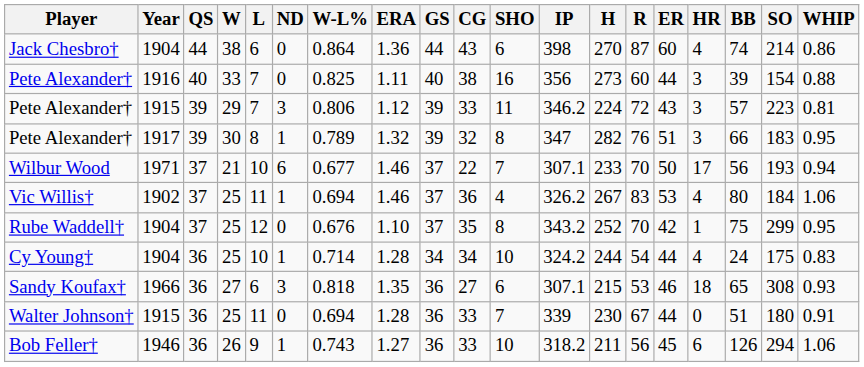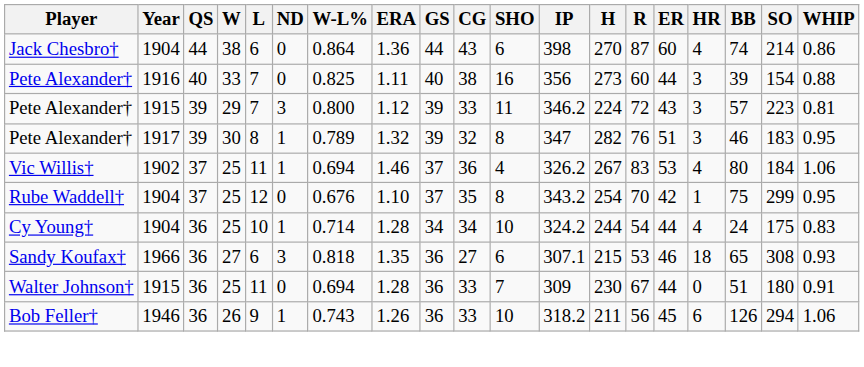 <table class="wikitable sortable">
 <tr>
 <th>Player</th>
 <th>Year</th>
 <th>QS</th>
 <th>W</th>
 <th>L</th>
 <th>ND</th>
 <th>W-L%</th>
 <th>ERA</th>
 <th>GS</th>
 <th>CG</th>
 <th>SHO</th>
 <th>IP</th>
 <th>H</th>
 <th>R</th>
 <th>ER</th>
 <th>HR</th>
 <th>BB</th>
 <th>SO</th>
 <th>WHIP</th>
 </tr>
 <tr>
 <td><a href='#'>Jack Chesbro†</a></td>
 <td>1904</td>
 <td>44</td>
 <td>38</td>
 <td>6</td>
 <td>0</td>
 <td>0.864</td>
 <td>1.36</td>
 <td>44</td>
 <td>43</td>
 <td>6</td>
 <td>398</td>
 <td>270</td>
 <td>87</td>
 <td>60</td>
 <td>4</td>
 <td>74</td>
 <td>214</td>
 <td>0.86</td>
 </tr>
 <tr>
 <td><a href='#'>Pete Alexander†</a></td>
 <td>1916</td>
 <td>40</td>
 <td>33</td>
 <td>7</td>
 <td>0</td>
 <td>0.825</td>
 <td>1.11</td>
 <td>40</td>
 <td>38</td>
 <td>16</td>
 <td>356</td>
 <td>273</td>
 <td>60</td>
 <td>44</td>
 <td>3</td>
 <td>39</td>
 <td>154</td>
 <td>0.88</td>
 </tr>
 <tr>
 <td>Pete Alexander†</td>
 <td>1915</td>
 <td>39</td>
 <td>29</td>
 <td>7</td>
 <td>3</td>
-<td>0.806</td>
+<td>0.800</td>
 <td>1.12</td>
 <td>39</td>
 <td>33</td>
 <td>11</td>
 <td>346.2</td>
 <td>224</td>
 <td>72</td>
 <td>43</td>
 <td>3</td>
 <td>57</td>
 <td>223</td>
 <td>0.81</td>
 </tr>
 <tr>
 <td>Pete Alexander†</td>
 <td>1917</td>
 <td>39</td>
 <td>30</td>
 <td>8</td>
 <td>1</td>
 <td>0.789</td>
 <td>1.32</td>
 <td>39</td>
 <td>32</td>
 <td>8</td>
 <td>347</td>
 <td>282</td>
 <td>76</td>
 <td>51</td>
 <td>3</td>
-<td>66</td>
+<td>46</td>
 <td>183</td>
 <td>0.95</td>
-</tr>
-<tr>
-<td><a href='#'>Wilbur Wood</a></td>
-<td>1971</td>
-<td>37</td>
-<td>21</td>
-<td>10</td>
-<td>6</td>
-<td>0.677</td>
-<td>1.46</td>
-<td>37</td>
-<td>22</td>
-<td>7</td>
-<td>307.1</td>
-<td>233</td>
-<td>70</td>
-<td>50</td>
-<td>17</td>
-<td>56</td>
-<td>193</td>
-<td>0.94</td>
 </tr>
 <tr>
 <td><a href='#'>Vic Willis†</a></td>
 <td>1902</td>
 <td>37</td>
 <td>25</td>
 <td>11</td>
 <td>1</td>
 <td>0.694</td>
 <td>1.46</td>
 <td>37</td>
 <td>36</td>
 <td>4</td>
 <td>326.2</td>
 <td>267</td>
 <td>83</td>
 <td>53</td>
 <td>4</td>
 <td>80</td>
 <td>184</td>
 <td>1.06</td>
 </tr>
 <tr>
 <td><a href='#'>Rube Waddell†</a></td>
 <td>1904</td>
 <td>37</td>
 <td>25</td>
 <td>12</td>
 <td>0</td>
 <td>0.676</td>
 <td>1.10</td>
 <td>37</td>
 <td>35</td>
 <td>8</td>
 <td>343.2</td>
-<td>252</td>
+<td>254</td>
 <td>70</td>
 <td>42</td>
 <td>1</td>
 <td>75</td>
 <td>299</td>
 <td>0.95</td>
 </tr>
 <tr>
 <td><a href='#'>Cy Young†</a></td>
 <td>1904</td>
 <td>36</td>
 <td>25</td>
 <td>10</td>
 <td>1</td>
 <td>0.714</td>
 <td>1.28</td>
 <td>34</td>
 <td>34</td>
 <td>10</td>
 <td>324.2</td>
 <td>244</td>
 <td>54</td>
 <td>44</td>
 <td>4</td>
 <td>24</td>
 <td>175</td>
 <td>0.83</td>
 </tr>
 <tr>
 <td><a href='#'>Sandy Koufax†</a></td>
 <td>1966</td>
 <td>36</td>
 <td>27</td>
 <td>6</td>
 <td>3</td>
 <td>0.818</td>
 <td>1.35</td>
 <td>36</td>
 <td>27</td>
 <td>6</td>
 <td>307.1</td>
 <td>215</td>
 <td>53</td>
 <td>46</td>
 <td>18</td>
 <td>65</td>
 <td>308</td>
 <td>0.93</td>
 </tr>
 <tr>
 <td><a href='#'>Walter Johnson†</a></td>
 <td>1915</td>
 <td>36</td>
 <td>25</td>
 <td>11</td>
 <td>0</td>
 <td>0.694</td>
 <td>1.28</td>
 <td>36</td>
 <td>33</td>
 <td>7</td>
-<td>339</td>
+<td>309</td>
 <td>230</td>
 <td>67</td>
 <td>44</td>
 <td>0</td>
 <td>51</td>
 <td>180</td>
 <td>0.91</td>
 </tr>
 <tr>
 <td><a href='#'>Bob Feller†</a></td>
 <td>1946</td>
 <td>36</td>
 <td>26</td>
 <td>9</td>
 <td>1</td>
 <td>0.743</td>
-<td>1.27</td>
+<td>1.26</td>
 <td>36</td>
 <td>33</td>
 <td>10</td>
 <td>318.2</td>
 <td>211</td>
 <td>56</td>
 <td>45</td>
 <td>6</td>
 <td>126</td>
 <td>294</td>
 <td>1.06</td>
 </tr>
 </table>
